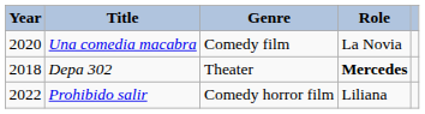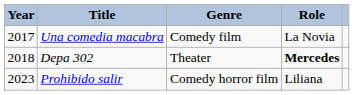 <table class="wikitable">
 <tr>
 <th style="background:#B0C4DE;">Year</th>
 <th style="background:#B0C4DE;">Title</th>
 <th style="background:#B0C4DE;">Genre</th>
 <th style="background:#B0C4DE;">Role</th>
 <th style="background:#B0C4DE;"></th>
 </tr>
 <tr>
-<td>2020</td>
+<td>2017</td>
 <td><em><a href='#'>Una comedia macabra</a></em></td>
 <td>Comedy film</td>
 <td>La Novia</td>
 <td></td>
 </tr>
 <tr>
 <td>2018</td>
 <td><em>Depa 302</em></td>
 <td>Theater</td>
 <td><strong>Mercedes</strong></td>
 <td></td>
 </tr>
 <tr>
-<td>2022</td>
+<td>2023</td>
 <td><em><a href='#'>Prohibido salir</a></em></td>
 <td>Comedy horror film</td>
 <td>Liliana</td>
 <td></td>
 </tr>
 </table>
